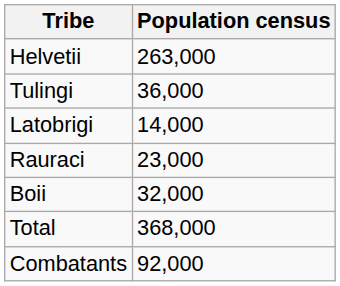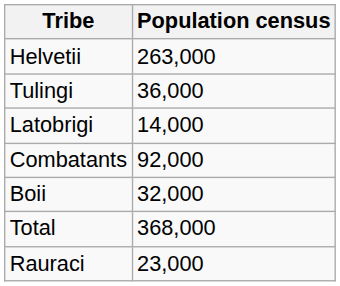 <table class="wikitable" border="1">
 <tr>
 <th>Tribe</th>
 <th>Population census</th>
 </tr>
 <tr>
 <td>Helvetii</td>
 <td>263,000</td>
 </tr>
 <tr>
 <td>Tulingi</td>
 <td>36,000</td>
 </tr>
 <tr>
 <td>Latobrigi</td>
 <td>14,000</td>
 </tr>
 <tr>
-<td>Rauraci</td>
-<td>23,000</td>
+<td>Combatants</td>
+<td>92,000</td>
 </tr>
 <tr>
 <td>Boii</td>
 <td>32,000</td>
 </tr>
 <tr>
 <td>Total</td>
 <td>368,000</td>
 </tr>
 <tr>
-<td>Combatants</td>
-<td>92,000</td>
+<td>Rauraci</td>
+<td>23,000</td>
 </tr>
 </table>
